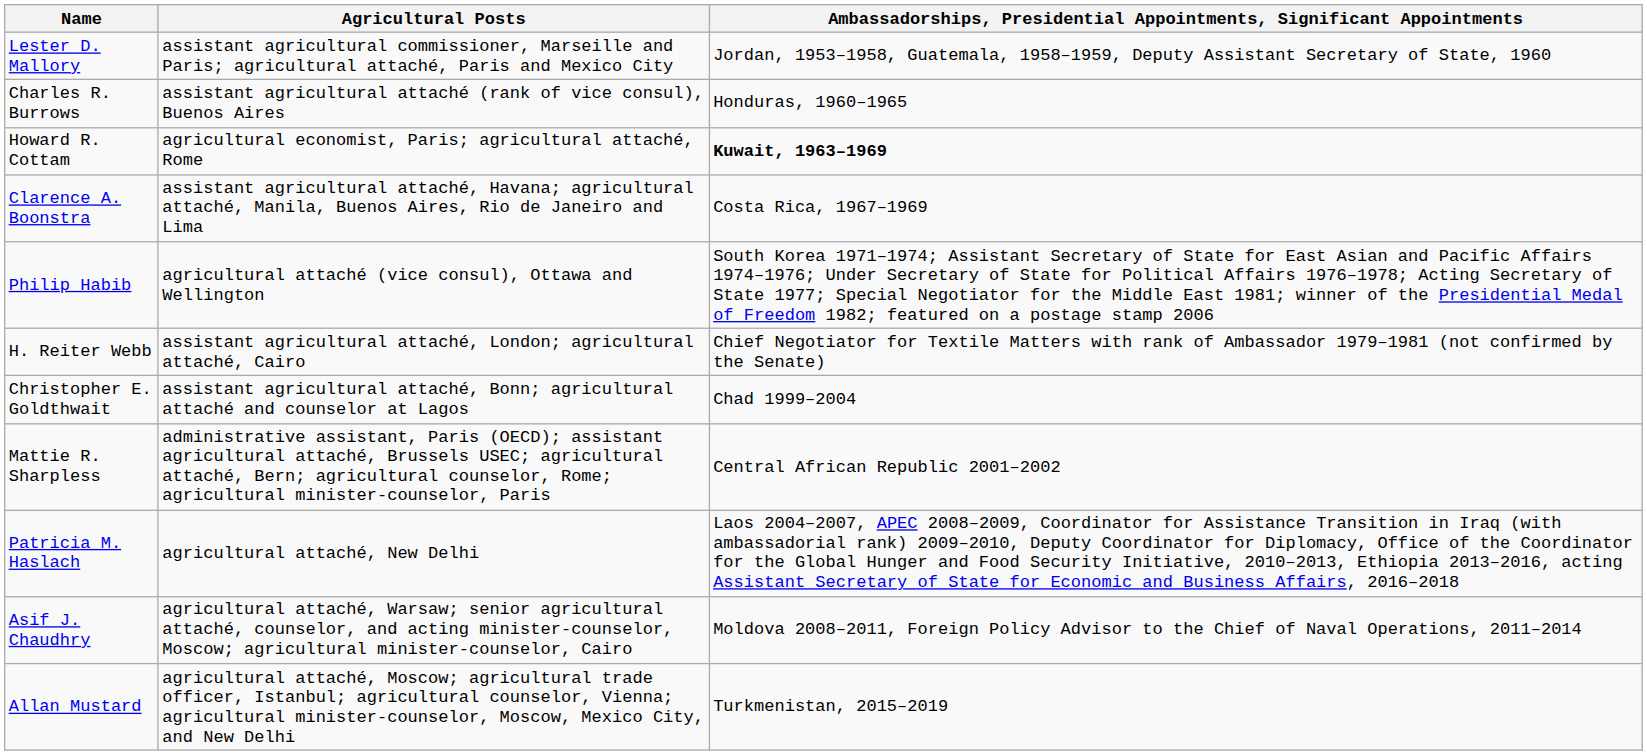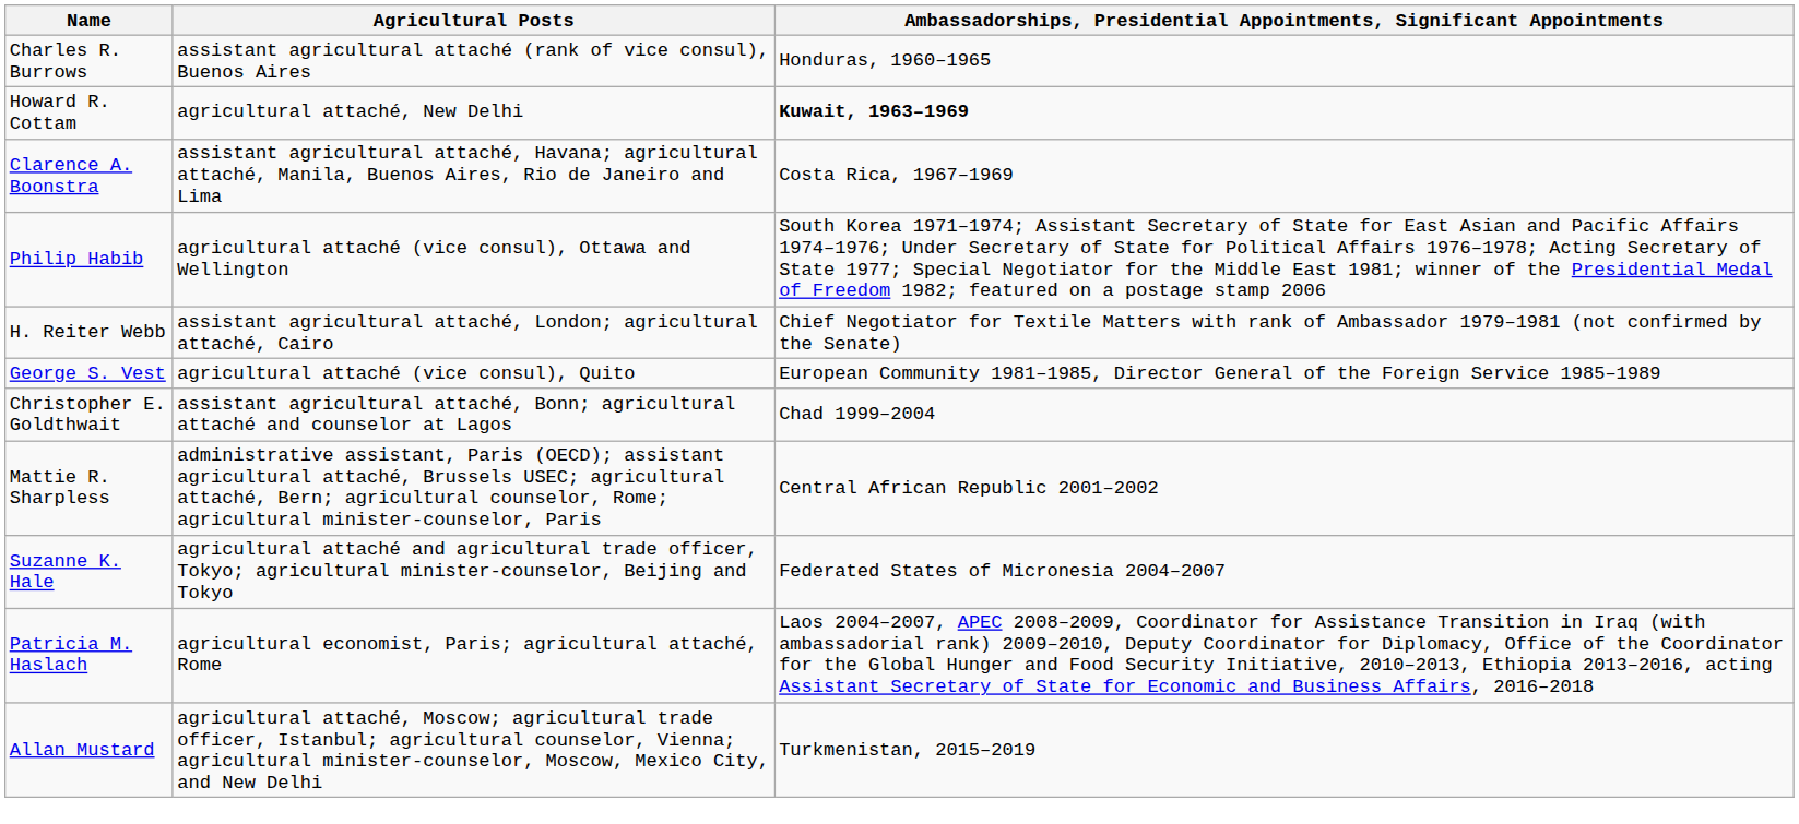 <table class="wikitable">
 <tr>
 <th>Name</th>
 <th>Agricultural Posts</th>
 <th>Ambassadorships, Presidential Appointments, Significant Appointments</th>
-</tr>
-<tr>
-<td><a href='#'>Lester D. Mallory</a></td>
-<td>assistant agricultural commissioner, Marseille and Paris; agricultural attaché, Paris and Mexico City</td>
-<td>Jordan, 1953–1958, Guatemala, 1958–1959, Deputy Assistant Secretary of State, 1960</td>
 </tr>
 <tr>
 <td>Charles R. Burrows</td>
 <td>assistant agricultural attaché (rank of vice consul), Buenos Aires</td>
 <td>Honduras, 1960–1965</td>
 </tr>
 <tr>
 <td>Howard R. Cottam</td>
-<td>agricultural economist, Paris; agricultural attaché, Rome</td>
+<td>agricultural attaché, New Delhi</td>
 <td><strong>Kuwait, 1963–1969</strong></td>
 </tr>
 <tr>
 <td><a href='#'>Clarence A. Boonstra</a></td>
 <td>assistant agricultural attaché, Havana; agricultural attaché, Manila, Buenos Aires, Rio de Janeiro and Lima</td>
 <td>Costa Rica, 1967–1969</td>
 </tr>
 <tr>
 <td><a href='#'>Philip Habib</a></td>
 <td>agricultural attaché (vice consul), Ottawa and Wellington</td>
 <td>South Korea 1971–1974; Assistant Secretary of State for East Asian and Pacific Affairs 1974–1976; Under Secretary of State for Political Affairs 1976–1978; Acting Secretary of State 1977; Special Negotiator for the Middle East 1981; winner of the <a href='#'>Presidential Medal of Freedom</a> 1982; featured on a postage stamp 2006</td>
 </tr>
 <tr>
 <td>H. Reiter Webb</td>
 <td>assistant agricultural attaché, London; agricultural attaché, Cairo</td>
 <td>Chief Negotiator for Textile Matters with rank of Ambassador 1979–1981 (not confirmed by the Senate)</td>
 </tr>
 <tr>
+<td><a href='#'>George S. Vest</a></td>
+<td>agricultural attaché (vice consul), Quito</td>
+<td>European Community 1981–1985, Director General of the Foreign Service 1985–1989</td>
+</tr>
+<tr>
 <td>Christopher E. Goldthwait</td>
 <td>assistant agricultural attaché, Bonn; agricultural attaché and counselor at Lagos</td>
 <td>Chad 1999–2004</td>
 </tr>
 <tr>
 <td>Mattie R. Sharpless</td>
 <td>administrative assistant, Paris (OECD); assistant agricultural attaché, Brussels USEC; agricultural attaché, Bern; agricultural counselor, Rome; agricultural minister-counselor, Paris</td>
 <td>Central African Republic 2001–2002</td>
 </tr>
 <tr>
-<td><a href='#'>Patricia M. Haslach</a></td>
-<td>agricultural attaché, New Delhi</td>
-<td>Laos 2004–2007, <a href='#'>APEC</a> 2008–2009, Coordinator for Assistance Transition in Iraq (with ambassadorial rank) 2009–2010, Deputy Coordinator for Diplomacy, Office of the Coordinator for the Global Hunger and Food Security Initiative, 2010–2013, Ethiopia 2013–2016, acting <a href='#'>Assistant Secretary of State for Economic and Business Affairs</a>, 2016–2018</td>
+<td><a href='#'>Suzanne K. Hale</a></td>
+<td>agricultural attaché and agricultural trade officer, Tokyo; agricultural minister-counselor, Beijing and Tokyo</td>
+<td>Federated States of Micronesia 2004–2007</td>
 </tr>
 <tr>
-<td><a href='#'>Asif J. Chaudhry</a></td>
-<td>agricultural attaché, Warsaw; senior agricultural attaché, counselor, and acting minister-counselor, Moscow; agricultural minister-counselor, Cairo</td>
-<td>Moldova 2008–2011, Foreign Policy Advisor to the Chief of Naval Operations, 2011–2014</td>
+<td><a href='#'>Patricia M. Haslach</a></td>
+<td>agricultural economist, Paris; agricultural attaché, Rome</td>
+<td>Laos 2004–2007, <a href='#'>APEC</a> 2008–2009, Coordinator for Assistance Transition in Iraq (with ambassadorial rank) 2009–2010, Deputy Coordinator for Diplomacy, Office of the Coordinator for the Global Hunger and Food Security Initiative, 2010–2013, Ethiopia 2013–2016, acting <a href='#'>Assistant Secretary of State for Economic and Business Affairs</a>, 2016–2018</td>
 </tr>
 <tr>
 <td><a href='#'>Allan Mustard</a></td>
 <td>agricultural attaché, Moscow; agricultural trade officer, Istanbul; agricultural counselor, Vienna; agricultural minister-counselor, Moscow, Mexico City, and New Delhi</td>
 <td>Turkmenistan, 2015–2019</td>
 </tr>
 </table>
